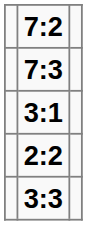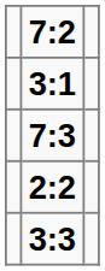 <table bgcolor="#f9f9f9" cellpadding="3" cellspacing="0" border="1" style="font-size: 95%; border: gray solid 1px; border-collapse: collapse; background: #f9f9f9;">
 <tr>
 <td><strong></strong></td>
 <td align="center"><strong>7:2</strong></td>
 <td></td>
 </tr>
 <tr>
 <td><strong></strong></td>
-<td align="center"><strong>7:3</strong></td>
+<td align="center"><strong>3:1</strong></td>
 <td></td>
 </tr>
 <tr>
 <td><strong></strong></td>
-<td align="center"><strong>3:1</strong></td>
+<td align="center"><strong>7:3</strong></td>
 <td></td>
 </tr>
 <tr>
 <td></td>
 <td align="center"><strong>2:2</strong></td>
 <td></td>
 </tr>
 <tr>
 <td></td>
 <td align="center"><strong>3:3</strong></td>
 <td></td>
 </tr>
 </table>
